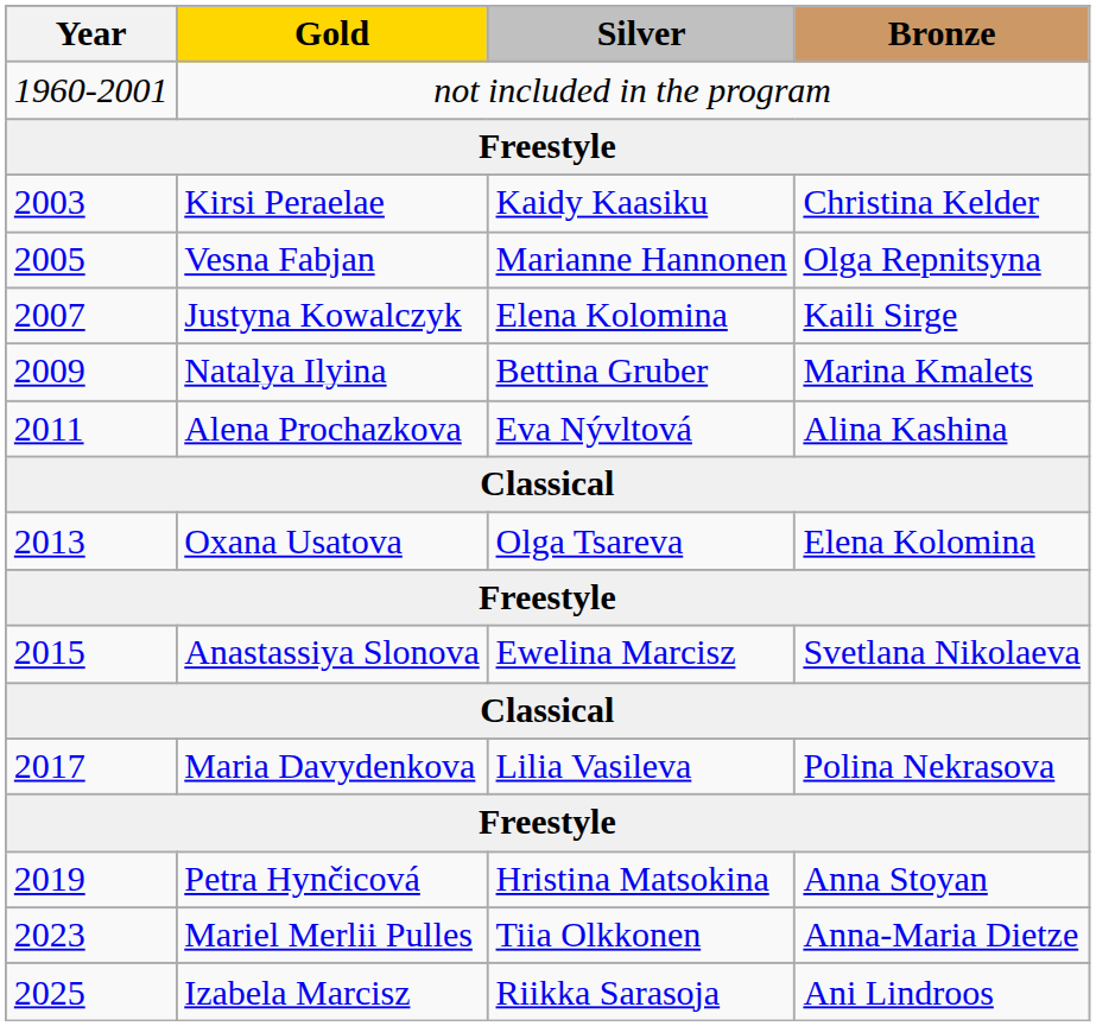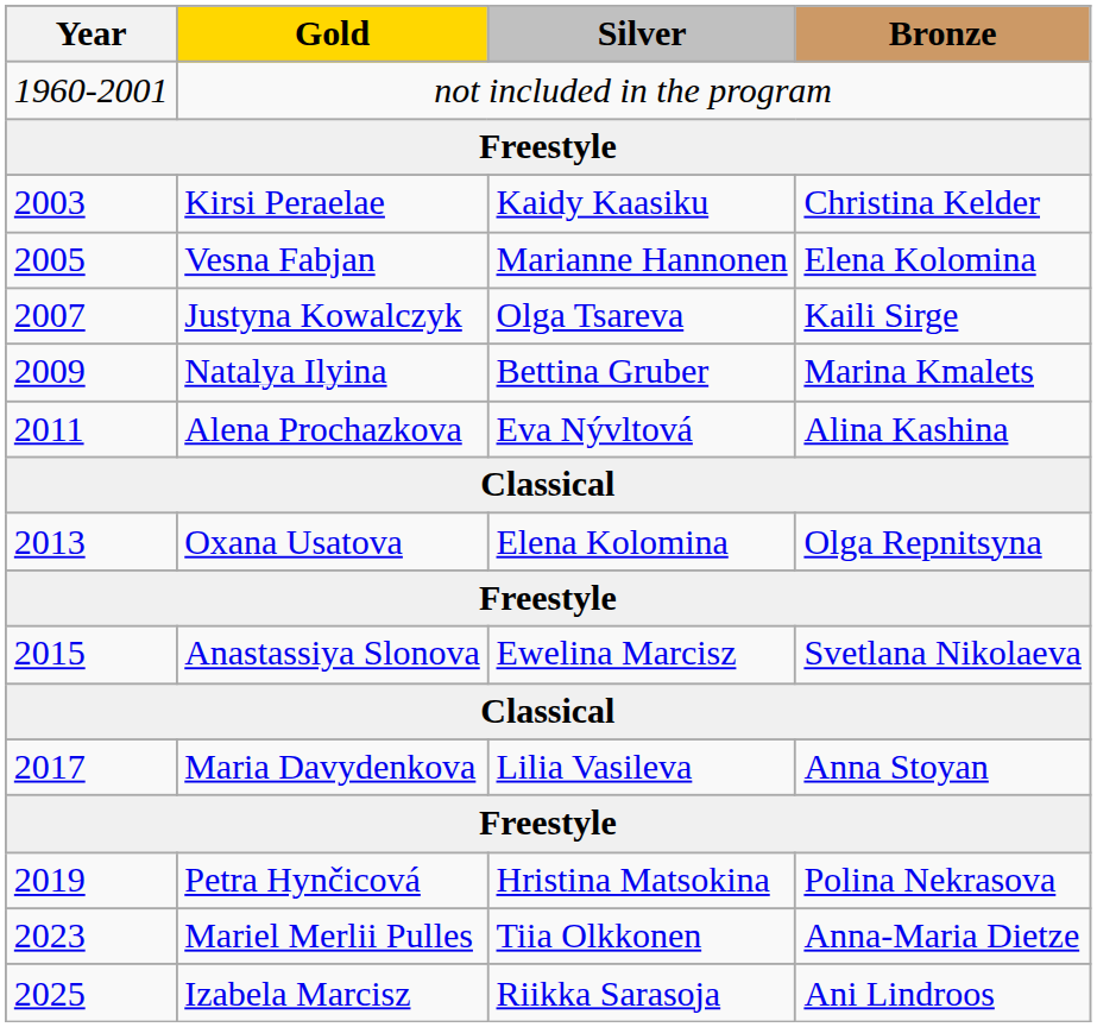 <table class="wikitable">
 <tr>
 <th>Year</th>
 <td align=center bgcolor=gold><strong>Gold</strong></td>
 <td align=center bgcolor=silver><strong>Silver</strong></td>
 <td align=center bgcolor=cc9966><strong>Bronze</strong></td>
 </tr>
 <tr>
 <td><em>1960-2001</em></td>
 <td colspan=3 align=center><em>not included in the program</em></td>
 </tr>
 <tr>
 <td colspan=4 align=center bgcolor=F0F0F0><strong>Freestyle</strong></td>
 </tr>
 <tr>
 <td><a href='#'>2003</a></td>
 <td> <a href='#'>Kirsi Peraelae</a></td>
 <td> <a href='#'>Kaidy Kaasiku</a></td>
 <td> <a href='#'>Christina Kelder</a></td>
 </tr>
 <tr>
 <td><a href='#'>2005</a></td>
 <td> <a href='#'>Vesna Fabjan</a></td>
 <td> <a href='#'>Marianne Hannonen</a></td>
-<td> <a href='#'>Olga Repnitsyna</a></td>
+<td> <a href='#'>Elena Kolomina</a></td>
 </tr>
 <tr>
 <td><a href='#'>2007</a></td>
 <td> <a href='#'>Justyna Kowalczyk</a></td>
-<td> <a href='#'>Elena Kolomina</a></td>
+<td> <a href='#'>Olga Tsareva</a></td>
 <td> <a href='#'>Kaili Sirge</a></td>
 </tr>
 <tr>
 <td><a href='#'>2009</a></td>
 <td> <a href='#'>Natalya Ilyina</a></td>
 <td> <a href='#'>Bettina Gruber</a></td>
 <td> <a href='#'>Marina Kmalets</a></td>
 </tr>
 <tr>
 <td><a href='#'>2011</a></td>
 <td> <a href='#'>Alena Prochazkova</a></td>
 <td> <a href='#'>Eva Nývltová</a></td>
 <td> <a href='#'>Alina Kashina</a></td>
 </tr>
 <tr>
 <td colspan=4 align=center bgcolor=F0F0F0><strong>Classical</strong></td>
 </tr>
 <tr>
 <td><a href='#'>2013</a></td>
 <td> <a href='#'>Oxana Usatova</a></td>
-<td> <a href='#'>Olga Tsareva</a></td>
 <td> <a href='#'>Elena Kolomina</a></td>
+<td> <a href='#'>Olga Repnitsyna</a></td>
 </tr>
 <tr>
 <td colspan=4 align=center bgcolor=F0F0F0><strong>Freestyle</strong></td>
 </tr>
 <tr>
 <td><a href='#'>2015</a></td>
 <td> <a href='#'>Anastassiya Slonova</a></td>
 <td> <a href='#'>Ewelina Marcisz</a></td>
 <td> <a href='#'>Svetlana Nikolaeva</a></td>
 </tr>
 <tr>
 <td colspan=4 align=center bgcolor=F0F0F0><strong>Classical</strong></td>
 </tr>
 <tr>
 <td><a href='#'>2017</a></td>
 <td> <a href='#'>Maria Davydenkova</a></td>
 <td> <a href='#'>Lilia Vasileva</a></td>
-<td> <a href='#'>Polina Nekrasova</a></td>
+<td> <a href='#'>Anna Stoyan</a></td>
 </tr>
 <tr>
 <td colspan=4 align=center bgcolor=F0F0F0><strong>Freestyle</strong></td>
 </tr>
 <tr>
 <td><a href='#'>2019</a></td>
 <td> <a href='#'>Petra Hynčicová</a></td>
 <td> <a href='#'>Hristina Matsokina</a></td>
-<td> <a href='#'>Anna Stoyan</a></td>
+<td> <a href='#'>Polina Nekrasova</a></td>
 </tr>
 <tr>
 <td><a href='#'>2023</a></td>
 <td> <a href='#'>Mariel Merlii Pulles</a></td>
 <td> <a href='#'>Tiia Olkkonen</a></td>
 <td> <a href='#'>Anna-Maria Dietze</a></td>
 </tr>
 <tr>
 <td><a href='#'>2025</a></td>
 <td> <a href='#'>Izabela Marcisz</a></td>
 <td> <a href='#'>Riikka Sarasoja</a></td>
 <td> <a href='#'>Ani Lindroos</a></td>
 </tr>
 </table>
